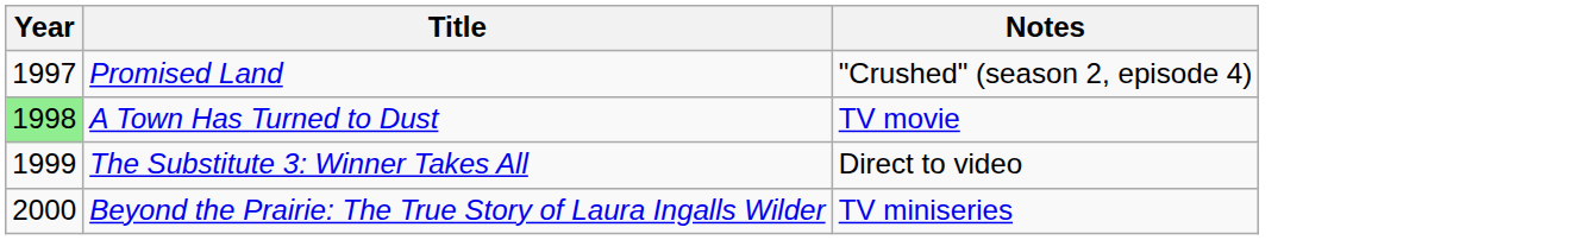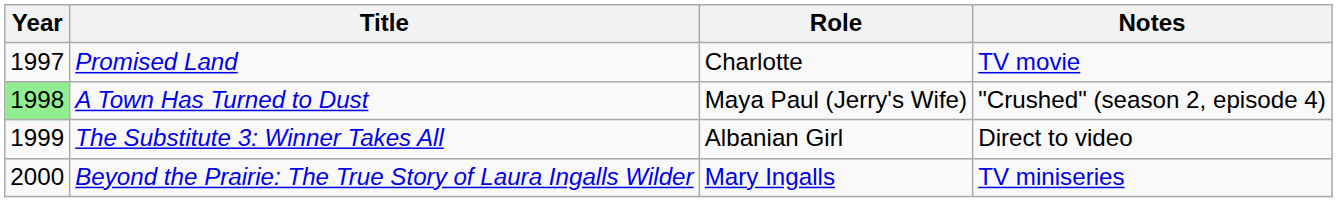 <table class="wikitable sortable">
 <tr>
 <th>Year</th>
 <th>Title</th>
+<th>Role</th>
 <th>Notes</th>
 </tr>
 <tr>
 <td>1997</td>
 <td><em><a href='#'>Promised Land</a></em></td>
-<td>"Crushed" (season 2, episode 4)</td>
+<td>Charlotte</td>
+<td><a href='#'>TV movie</a></td>
 </tr>
 <tr>
 <td style="background: lightgreen;">1998</td>
 <td><em><a href='#'>A Town Has Turned to Dust</a></em></td>
-<td><a href='#'>TV movie</a></td>
+<td>Maya Paul (Jerry's Wife)</td>
+<td>"Crushed" (season 2, episode 4)</td>
 </tr>
 <tr>
 <td>1999</td>
 <td><em><a href='#'>The Substitute 3: Winner Takes All</a></em></td>
+<td>Albanian Girl</td>
 <td>Direct to video</td>
 </tr>
 <tr>
 <td>2000</td>
 <td><em><a href='#'>Beyond the Prairie: The True Story of Laura Ingalls Wilder</a></em></td>
+<td><a href='#'>Mary Ingalls</a></td>
 <td><a href='#'>TV miniseries</a></td>
 </tr>
 </table>
